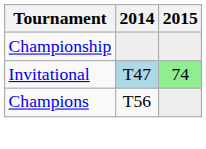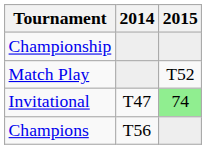 <table class="wikitable" style="text-align:center;">
 <tr>
 <th>Tournament</th>
 <th>2014</th>
 <th>2015</th>
 </tr>
 <tr>
 <td align="left"><a href='#'>Championship</a></td>
 <td style="background:#eeeeee;"></td>
 <td style="background:#eeeeee;"></td>
 </tr>
 <tr>
+<td align="left"><a href='#'>Match Play</a></td>
+<td style="background:#eeeeee;"></td>
+<td>T52</td>
+</tr>
+<tr>
 <td align="left"><a href='#'>Invitational</a></td>
-<td style="background: lightblue;">T47</td>
+<td>T47</td>
 <td style="background: lightgreen;">74</td>
 </tr>
 <tr>
 <td align="left"><a href='#'>Champions</a></td>
 <td>T56</td>
 <td style="background:#eeeeee;"></td>
 </tr>
 </table>
